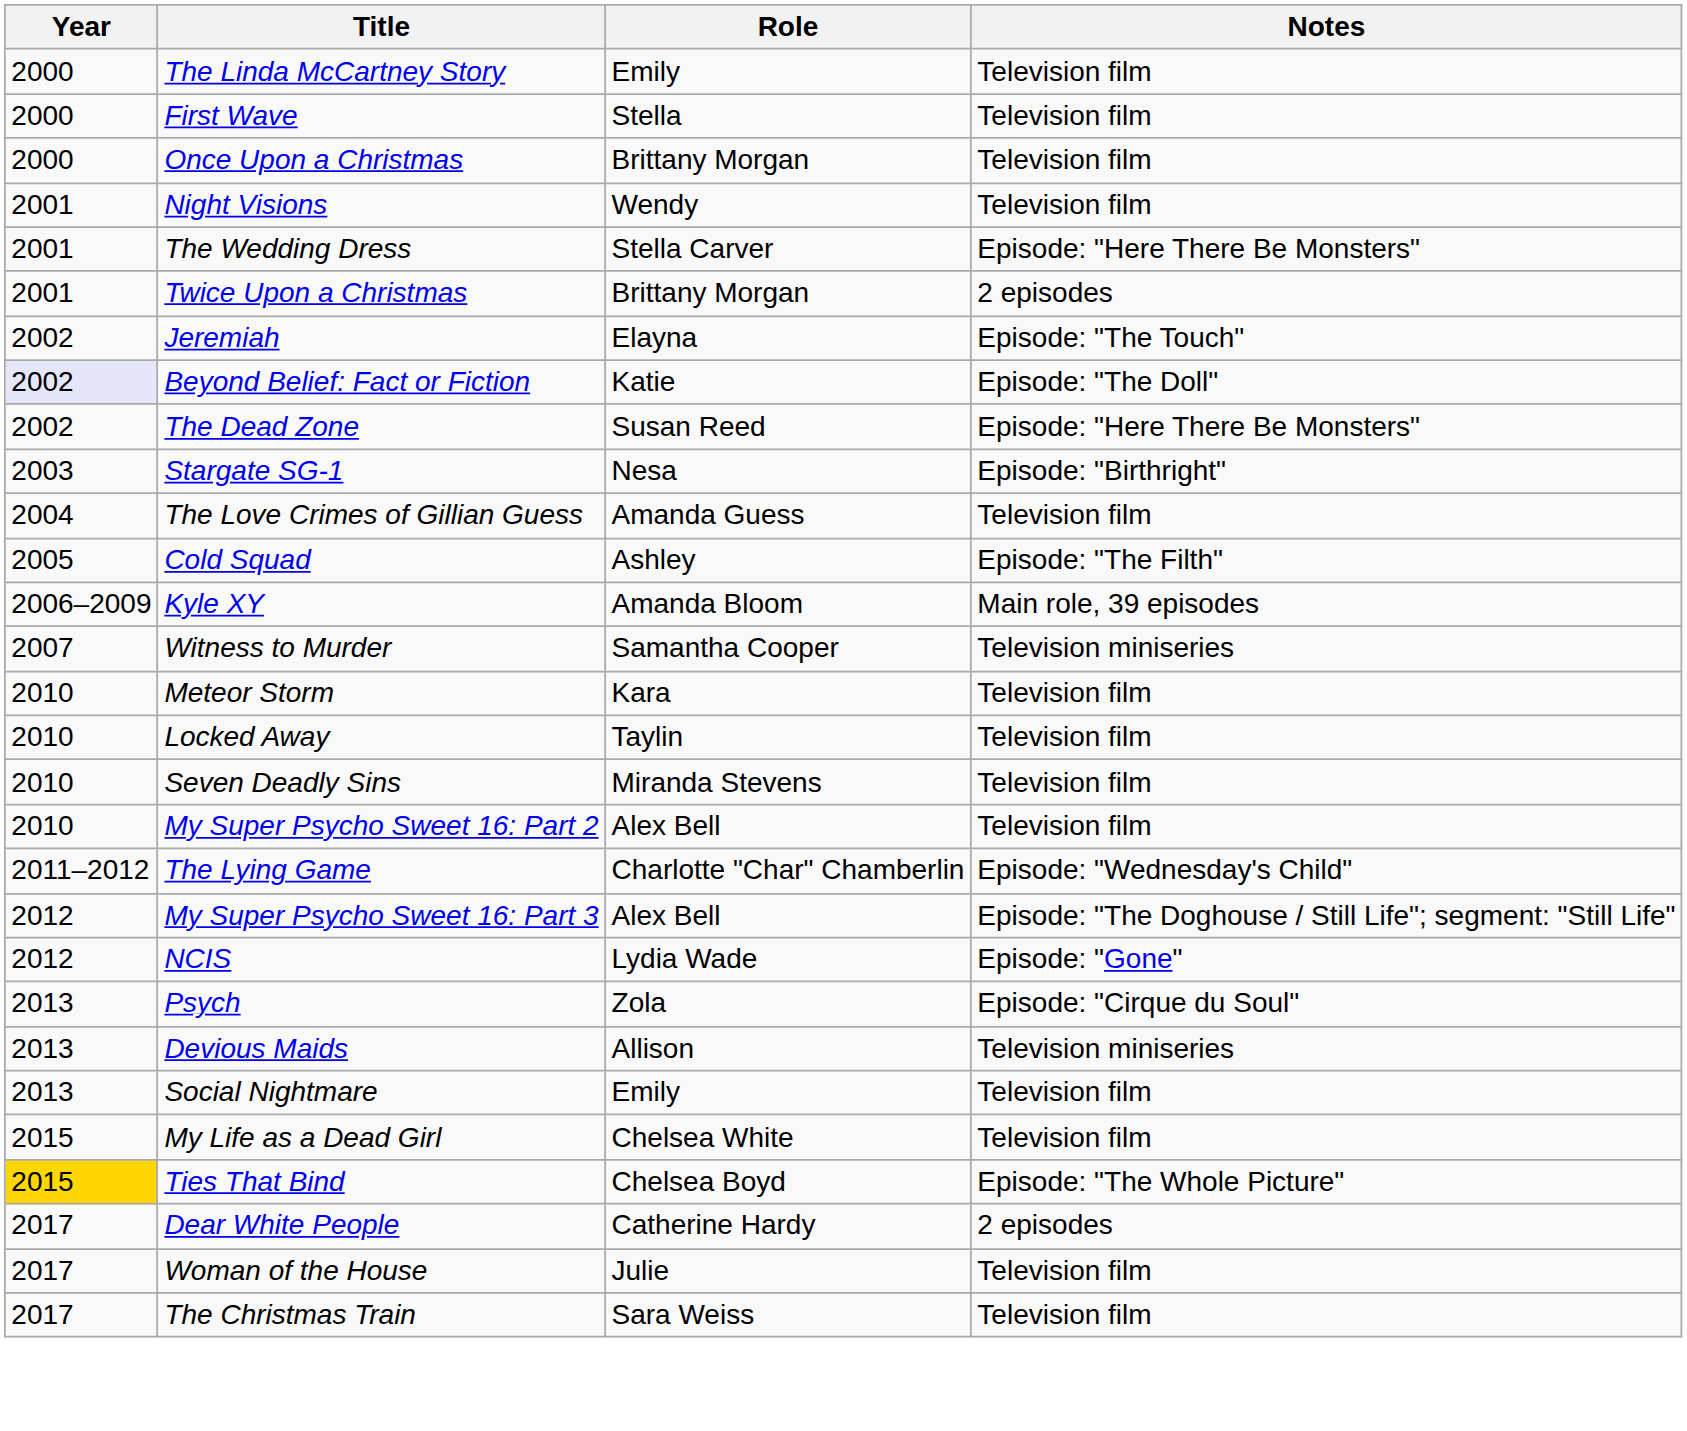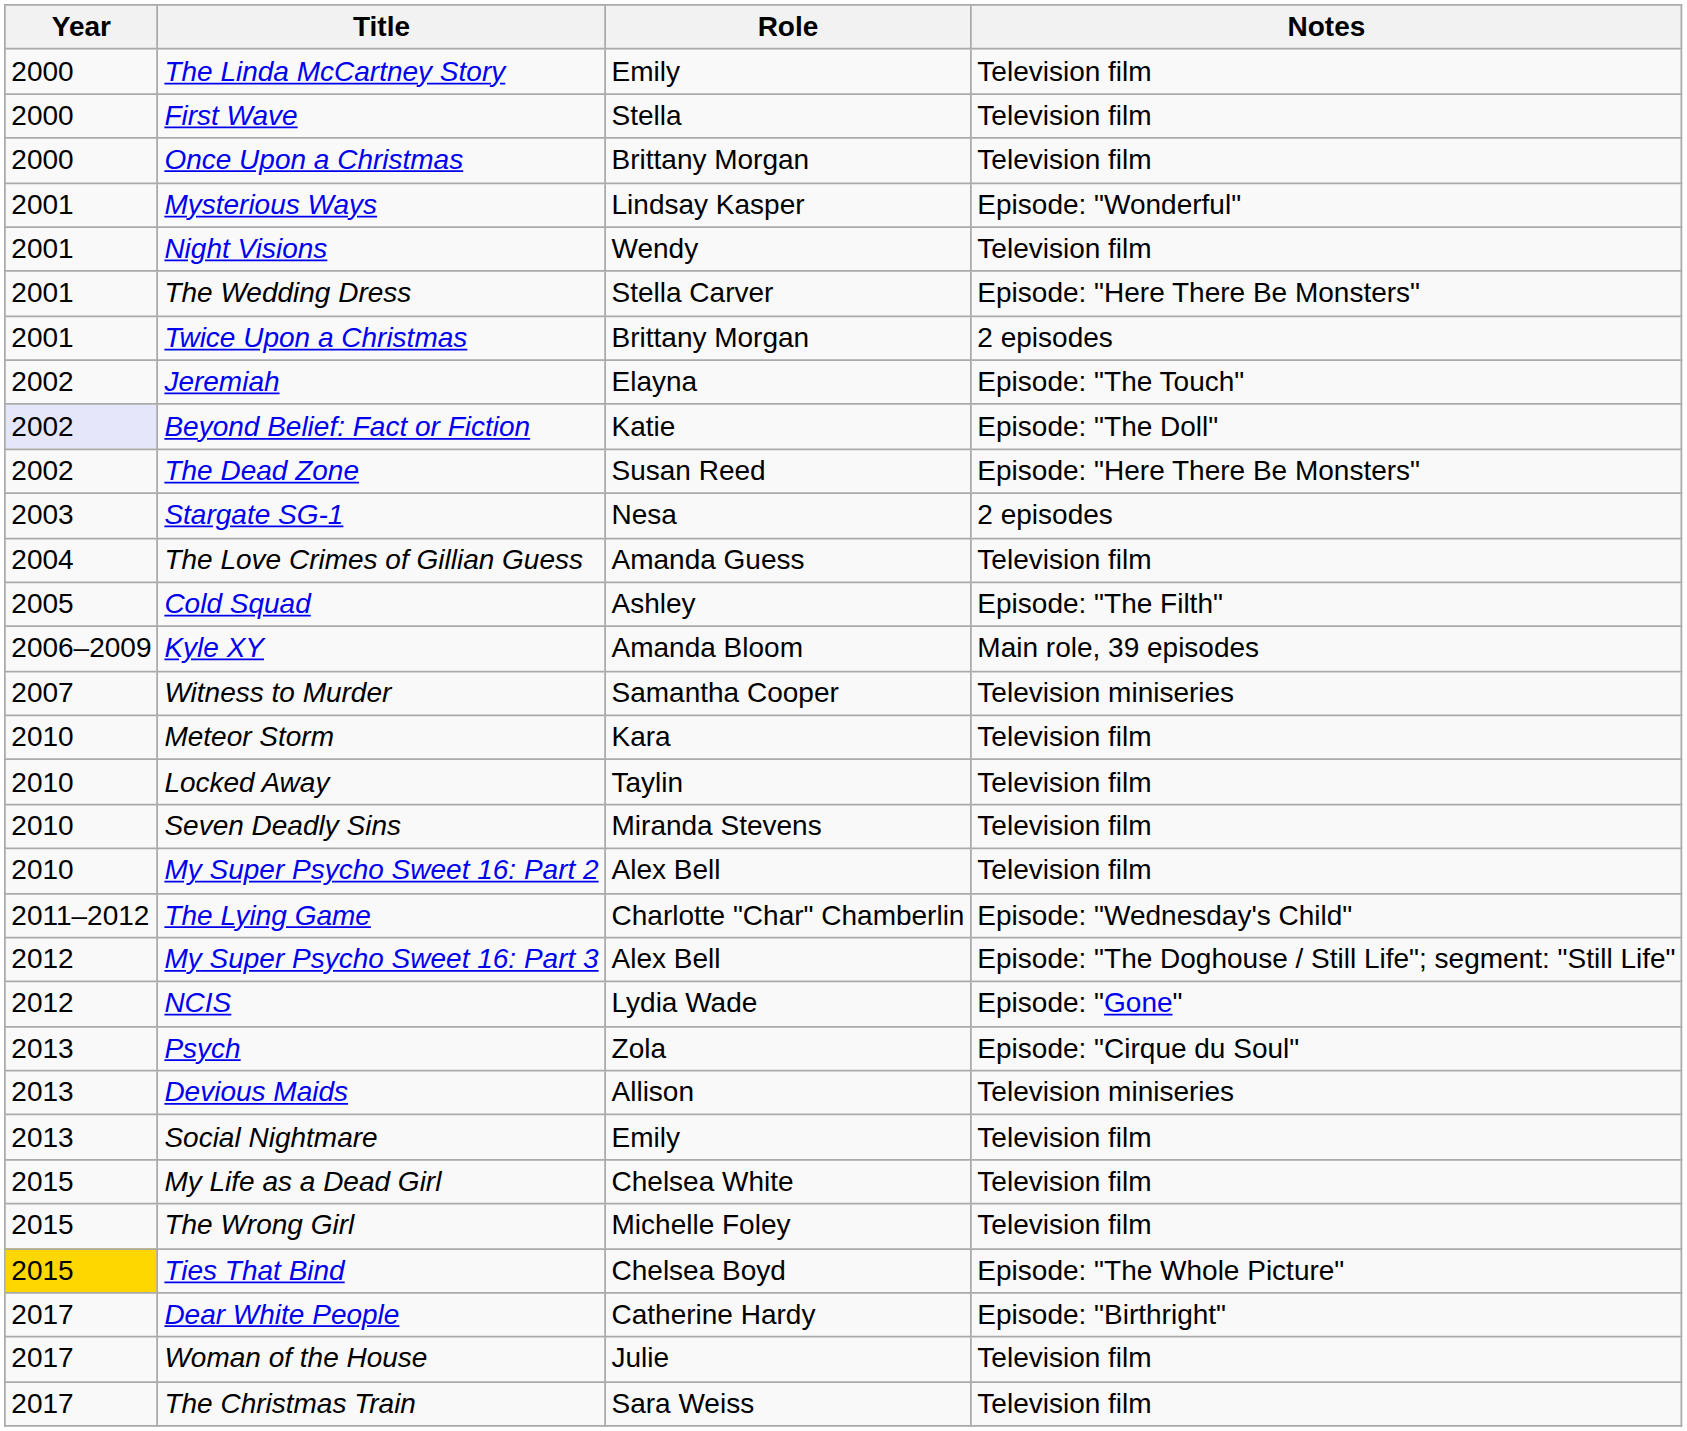 <table class="wikitable sortable">
 <tr>
 <th>Year</th>
 <th>Title</th>
 <th>Role</th>
 <th class="unsortable">Notes</th>
 </tr>
 <tr>
 <td>2000</td>
 <td data-sort-value="Linda McCartney Story, The"><em><a href='#'>The Linda McCartney Story</a></em></td>
 <td>Emily</td>
 <td>Television film</td>
 </tr>
 <tr>
 <td>2000</td>
 <td><em><a href='#'>First Wave</a></em></td>
 <td>Stella</td>
 <td>Television film</td>
 </tr>
 <tr>
 <td>2000</td>
 <td><em><a href='#'>Once Upon a Christmas</a></em></td>
 <td>Brittany Morgan</td>
 <td>Television film</td>
+</tr>
+<tr>
+<td>2001</td>
+<td><em><a href='#'>Mysterious Ways</a></em></td>
+<td>Lindsay Kasper</td>
+<td>Episode: "Wonderful"</td>
 </tr>
 <tr>
 <td>2001</td>
 <td><em><a href='#'>Night Visions</a></em></td>
 <td>Wendy</td>
 <td>Television film</td>
 </tr>
 <tr>
 <td>2001</td>
 <td data-sort-value="Wedding Dress, The"><em>The Wedding Dress</em></td>
 <td>Stella Carver</td>
 <td>Episode: "Here There Be Monsters"</td>
 </tr>
 <tr>
 <td>2001</td>
 <td><em><a href='#'>Twice Upon a Christmas</a></em></td>
 <td>Brittany Morgan</td>
 <td>2 episodes</td>
 </tr>
 <tr>
 <td>2002</td>
 <td><em><a href='#'>Jeremiah</a></em></td>
 <td>Elayna</td>
 <td>Episode: "The Touch"</td>
 </tr>
 <tr>
 <td style="background: lavender;">2002</td>
 <td><em><a href='#'>Beyond Belief: Fact or Fiction</a></em></td>
 <td>Katie</td>
 <td>Episode: "The Doll"</td>
 </tr>
 <tr>
 <td>2002</td>
 <td data-sort-value="Dead Zone, The"><em><a href='#'>The Dead Zone</a></em></td>
 <td>Susan Reed</td>
 <td>Episode: "Here There Be Monsters"</td>
 </tr>
 <tr>
 <td>2003</td>
 <td><em><a href='#'>Stargate SG-1</a></em></td>
 <td>Nesa</td>
-<td>Episode: "Birthright"</td>
+<td>2 episodes</td>
 </tr>
 <tr>
 <td>2004</td>
 <td data-sort-value="Love Crimes of Gillian Guess, The"><em>The Love Crimes of Gillian Guess</em></td>
 <td>Amanda Guess</td>
 <td>Television film</td>
 </tr>
 <tr>
 <td>2005</td>
 <td><em><a href='#'>Cold Squad</a></em></td>
 <td>Ashley</td>
 <td>Episode: "The Filth"</td>
 </tr>
 <tr>
 <td>2006–2009</td>
 <td><em><a href='#'>Kyle XY</a></em></td>
 <td>Amanda Bloom</td>
 <td>Main role, 39 episodes</td>
 </tr>
 <tr>
 <td>2007</td>
 <td><em>Witness to Murder</em></td>
 <td>Samantha Cooper</td>
 <td>Television miniseries</td>
 </tr>
 <tr>
 <td>2010</td>
 <td><em>Meteor Storm</em></td>
 <td>Kara</td>
 <td>Television film</td>
 </tr>
 <tr>
 <td>2010</td>
 <td><em>Locked Away</em></td>
 <td>Taylin</td>
 <td>Television film</td>
 </tr>
 <tr>
 <td>2010</td>
 <td><em>Seven Deadly Sins</em></td>
 <td>Miranda Stevens</td>
 <td>Television film</td>
 </tr>
 <tr>
 <td>2010</td>
 <td><em><a href='#'>My Super Psycho Sweet 16: Part 2</a></em></td>
 <td>Alex Bell</td>
 <td>Television film</td>
 </tr>
 <tr>
 <td>2011–2012</td>
 <td data-sort-value="Lying Game, The"><em><a href='#'>The Lying Game</a></em></td>
 <td>Charlotte "Char" Chamberlin</td>
 <td>Episode: "Wednesday's Child"</td>
 </tr>
 <tr>
 <td>2012</td>
 <td><em><a href='#'>My Super Psycho Sweet 16: Part 3</a></em></td>
 <td>Alex Bell</td>
 <td>Episode: "The Doghouse / Still Life"; segment: "Still Life"</td>
 </tr>
 <tr>
 <td>2012</td>
 <td><em><a href='#'>NCIS</a></em></td>
 <td>Lydia Wade</td>
 <td>Episode: "<a href='#'>Gone</a>"</td>
 </tr>
 <tr>
 <td>2013</td>
 <td><em><a href='#'>Psych</a></em></td>
 <td>Zola</td>
 <td>Episode: "Cirque du Soul"</td>
 </tr>
 <tr>
 <td>2013</td>
 <td><em><a href='#'>Devious Maids</a></em></td>
 <td>Allison</td>
 <td>Television miniseries</td>
 </tr>
 <tr>
 <td>2013</td>
 <td><em>Social Nightmare</em></td>
 <td>Emily</td>
 <td>Television film</td>
 </tr>
 <tr>
 <td>2015</td>
 <td><em>My Life as a Dead Girl</em></td>
 <td>Chelsea White</td>
 <td>Television film</td>
 </tr>
 <tr>
+<td>2015</td>
+<td data-sort-value="Wrong Girl, The"><em>The Wrong Girl</em></td>
+<td>Michelle Foley</td>
+<td>Television film</td>
+</tr>
+<tr>
 <td style="background: gold;">2015</td>
 <td><em><a href='#'>Ties That Bind</a></em></td>
 <td>Chelsea Boyd</td>
 <td>Episode: "The Whole Picture"</td>
 </tr>
 <tr>
 <td>2017</td>
 <td><em><a href='#'>Dear White People</a></em></td>
 <td>Catherine Hardy</td>
-<td>2 episodes</td>
+<td>Episode: "Birthright"</td>
 </tr>
 <tr>
 <td>2017</td>
 <td><em>Woman of the House</em></td>
 <td>Julie</td>
 <td>Television film</td>
 </tr>
 <tr>
 <td>2017</td>
 <td data-sort-value="Christmas Train, The"><em>The Christmas Train</em></td>
 <td>Sara Weiss</td>
 <td>Television film</td>
 </tr>
 </table>
